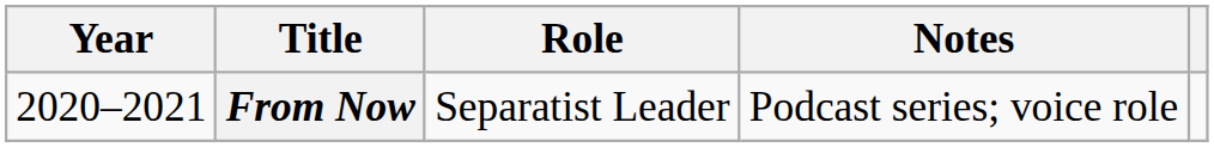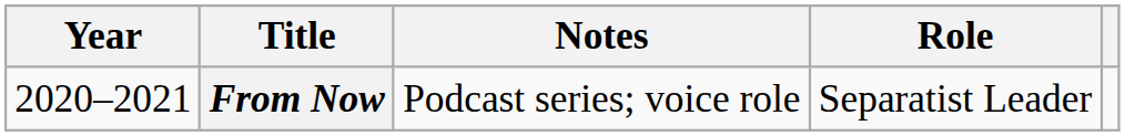 <table class="wikitable plainrowheaders sortable">
 <tr>
 <th scope="col">Year</th>
 <th scope="col">Title</th>
+<th scope="col" class="unsortable">Notes</th>
 <th scope="col">Role</th>
-<th scope="col" class="unsortable">Notes</th>
 <th scope="col" class="unsortable"></th>
 </tr>
 <tr>
 <td>2020–2021</td>
 <th scope="row"><em>From Now</em></th>
+<td>Podcast series; voice role</td>
 <td>Separatist Leader</td>
-<td>Podcast series; voice role</td>
 <td style="text-align:center;"></td>
 </tr>
 </table>
